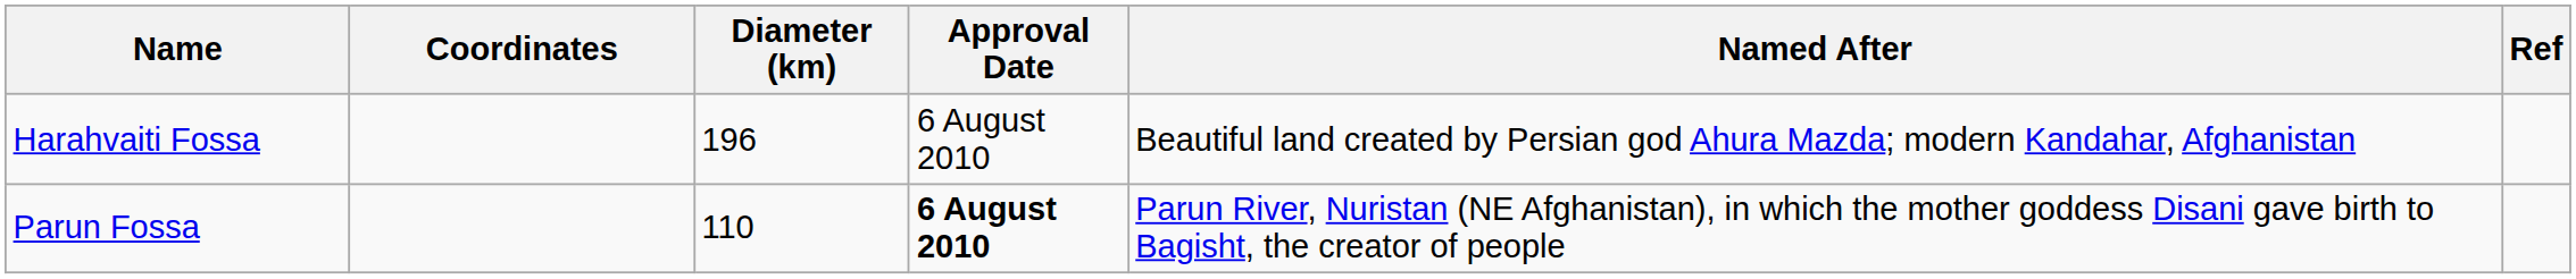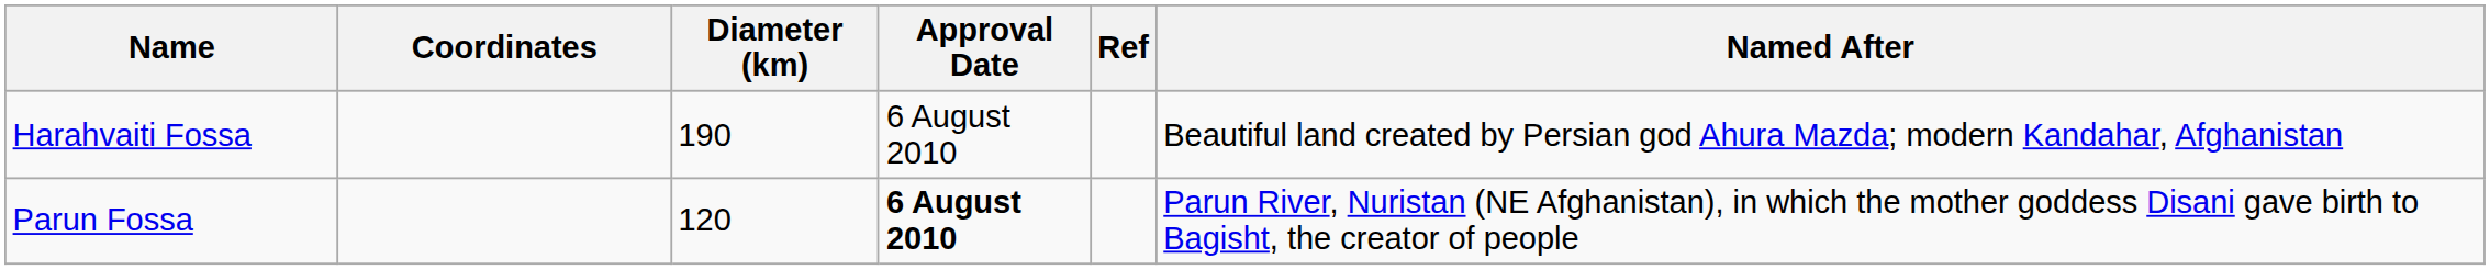 <table class="wikitable" style="min-width: 90%;">
 <tr>
 <th style="width:10em">Name</th>
 <th style="width:10em">Coordinates</th>
 <th>Diameter (km)</th>
 <th>Approval Date</th>
+<th>Ref</th>
 <th>Named After</th>
-<th>Ref</th>
 </tr>
 <tr>
 <td><a href='#'>Harahvaiti Fossa</a></td>
 <td></td>
-<td>196</td>
+<td>190</td>
 <td>6 August 2010</td>
+<td></td>
 <td>Beautiful land created by Persian god <a href='#'>Ahura Mazda</a>; modern <a href='#'>Kandahar</a>, <a href='#'>Afghanistan</a></td>
-<td></td>
 </tr>
 <tr>
 <td><a href='#'>Parun Fossa</a></td>
 <td></td>
-<td>110</td>
+<td>120</td>
 <td><strong>6 August 2010</strong></td>
+<td></td>
 <td><a href='#'>Parun River</a>, <a href='#'>Nuristan</a> (NE Afghanistan), in which the mother goddess <a href='#'>Disani</a> gave birth to <a href='#'>Bagisht</a>, the creator of people</td>
-<td></td>
 </tr>
 </table>
